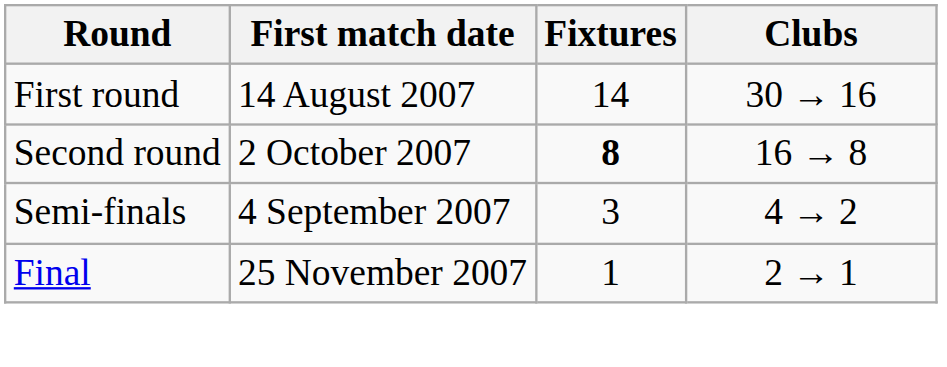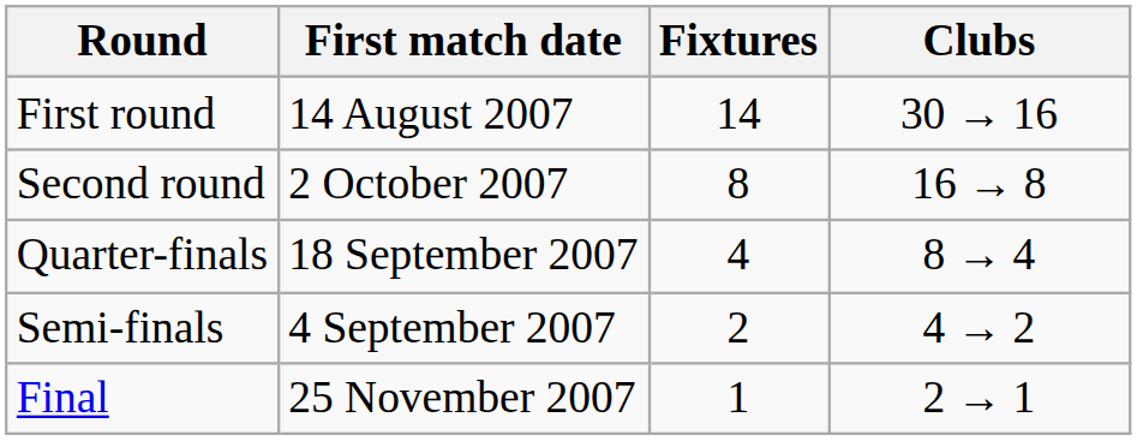 <table class="wikitable" style="text-align: center">
 <tr>
 <th>Round</th>
 <th>First match date</th>
 <th>Fixtures</th>
 <th width=100>Clubs</th>
 </tr>
 <tr>
 <td align=left>First round</td>
 <td align=left>14 August 2007</td>
 <td>14</td>
 <td>30 → 16</td>
 </tr>
 <tr>
 <td align=left>Second round</td>
 <td align=left>2 October 2007</td>
-<td><strong>8</strong></td>
+<td>8</td>
 <td>16 → 8</td>
+</tr>
+<tr>
+<td align=left>Quarter-finals</td>
+<td align=left>18 September 2007</td>
+<td>4</td>
+<td>8 → 4</td>
 </tr>
 <tr>
 <td align=left>Semi-finals</td>
 <td align=left>4 September 2007</td>
-<td>3</td>
+<td>2</td>
 <td>4 → 2</td>
 </tr>
 <tr>
 <td align=left><a href='#'>Final</a></td>
 <td align=left>25 November 2007</td>
 <td>1</td>
 <td>2 → 1</td>
 </tr>
 </table>
